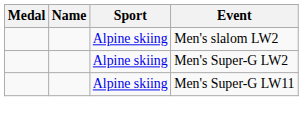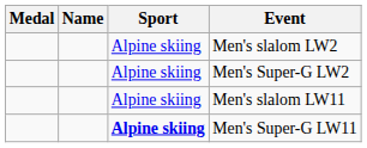 <table class="wikitable sortable" style="font-size:90%">
 <tr>
 <th>Medal</th>
 <th>Name</th>
 <th>Sport</th>
 <th>Event</th>
 </tr>
 <tr>
 <td></td>
 <td></td>
 <td><a href='#'>Alpine skiing</a></td>
 <td>Men's slalom LW2</td>
 </tr>
 <tr>
 <td></td>
 <td></td>
 <td><a href='#'>Alpine skiing</a></td>
 <td>Men's Super-G LW2</td>
 </tr>
 <tr>
 <td></td>
 <td></td>
 <td><a href='#'>Alpine skiing</a></td>
+<td>Men's slalom LW11</td>
+</tr>
+<tr>
+<td></td>
+<td></td>
+<td><strong><a href='#'>Alpine skiing</a></strong></td>
 <td>Men's Super-G LW11</td>
 </tr>
 </table>
